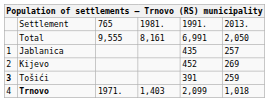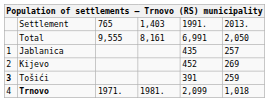 <table class="wikitable">
 <tr>
 <th colspan="6">Population of settlements – Trnovo (RS) municipality</th>
 </tr>
 <tr>
 <td></td>
 <td>Settlement</td>
 <td>765</td>
-<td>1981.</td>
+<td>1,403</td>
 <td>1991.</td>
 <td>2013.</td>
 </tr>
 <tr>
 <td></td>
 <td>Total</td>
 <td>9,555</td>
 <td>8,161</td>
 <td>6,991</td>
 <td>2,050</td>
 </tr>
 <tr>
 <td>1</td>
 <td>Jablanica</td>
 <td></td>
 <td></td>
 <td>435</td>
 <td>257</td>
 </tr>
 <tr>
 <td>2</td>
 <td>Kijevo</td>
 <td></td>
 <td></td>
 <td>452</td>
 <td>269</td>
 </tr>
 <tr>
 <td><strong>3</strong></td>
 <td>Tošići</td>
 <td></td>
 <td></td>
 <td>391</td>
 <td>259</td>
 </tr>
 <tr>
 <td>4</td>
 <td><strong>Trnovo</strong></td>
 <td>1971.</td>
-<td>1,403</td>
+<td>1981.</td>
 <td>2,099</td>
 <td>1,018</td>
 </tr>
 </table>
